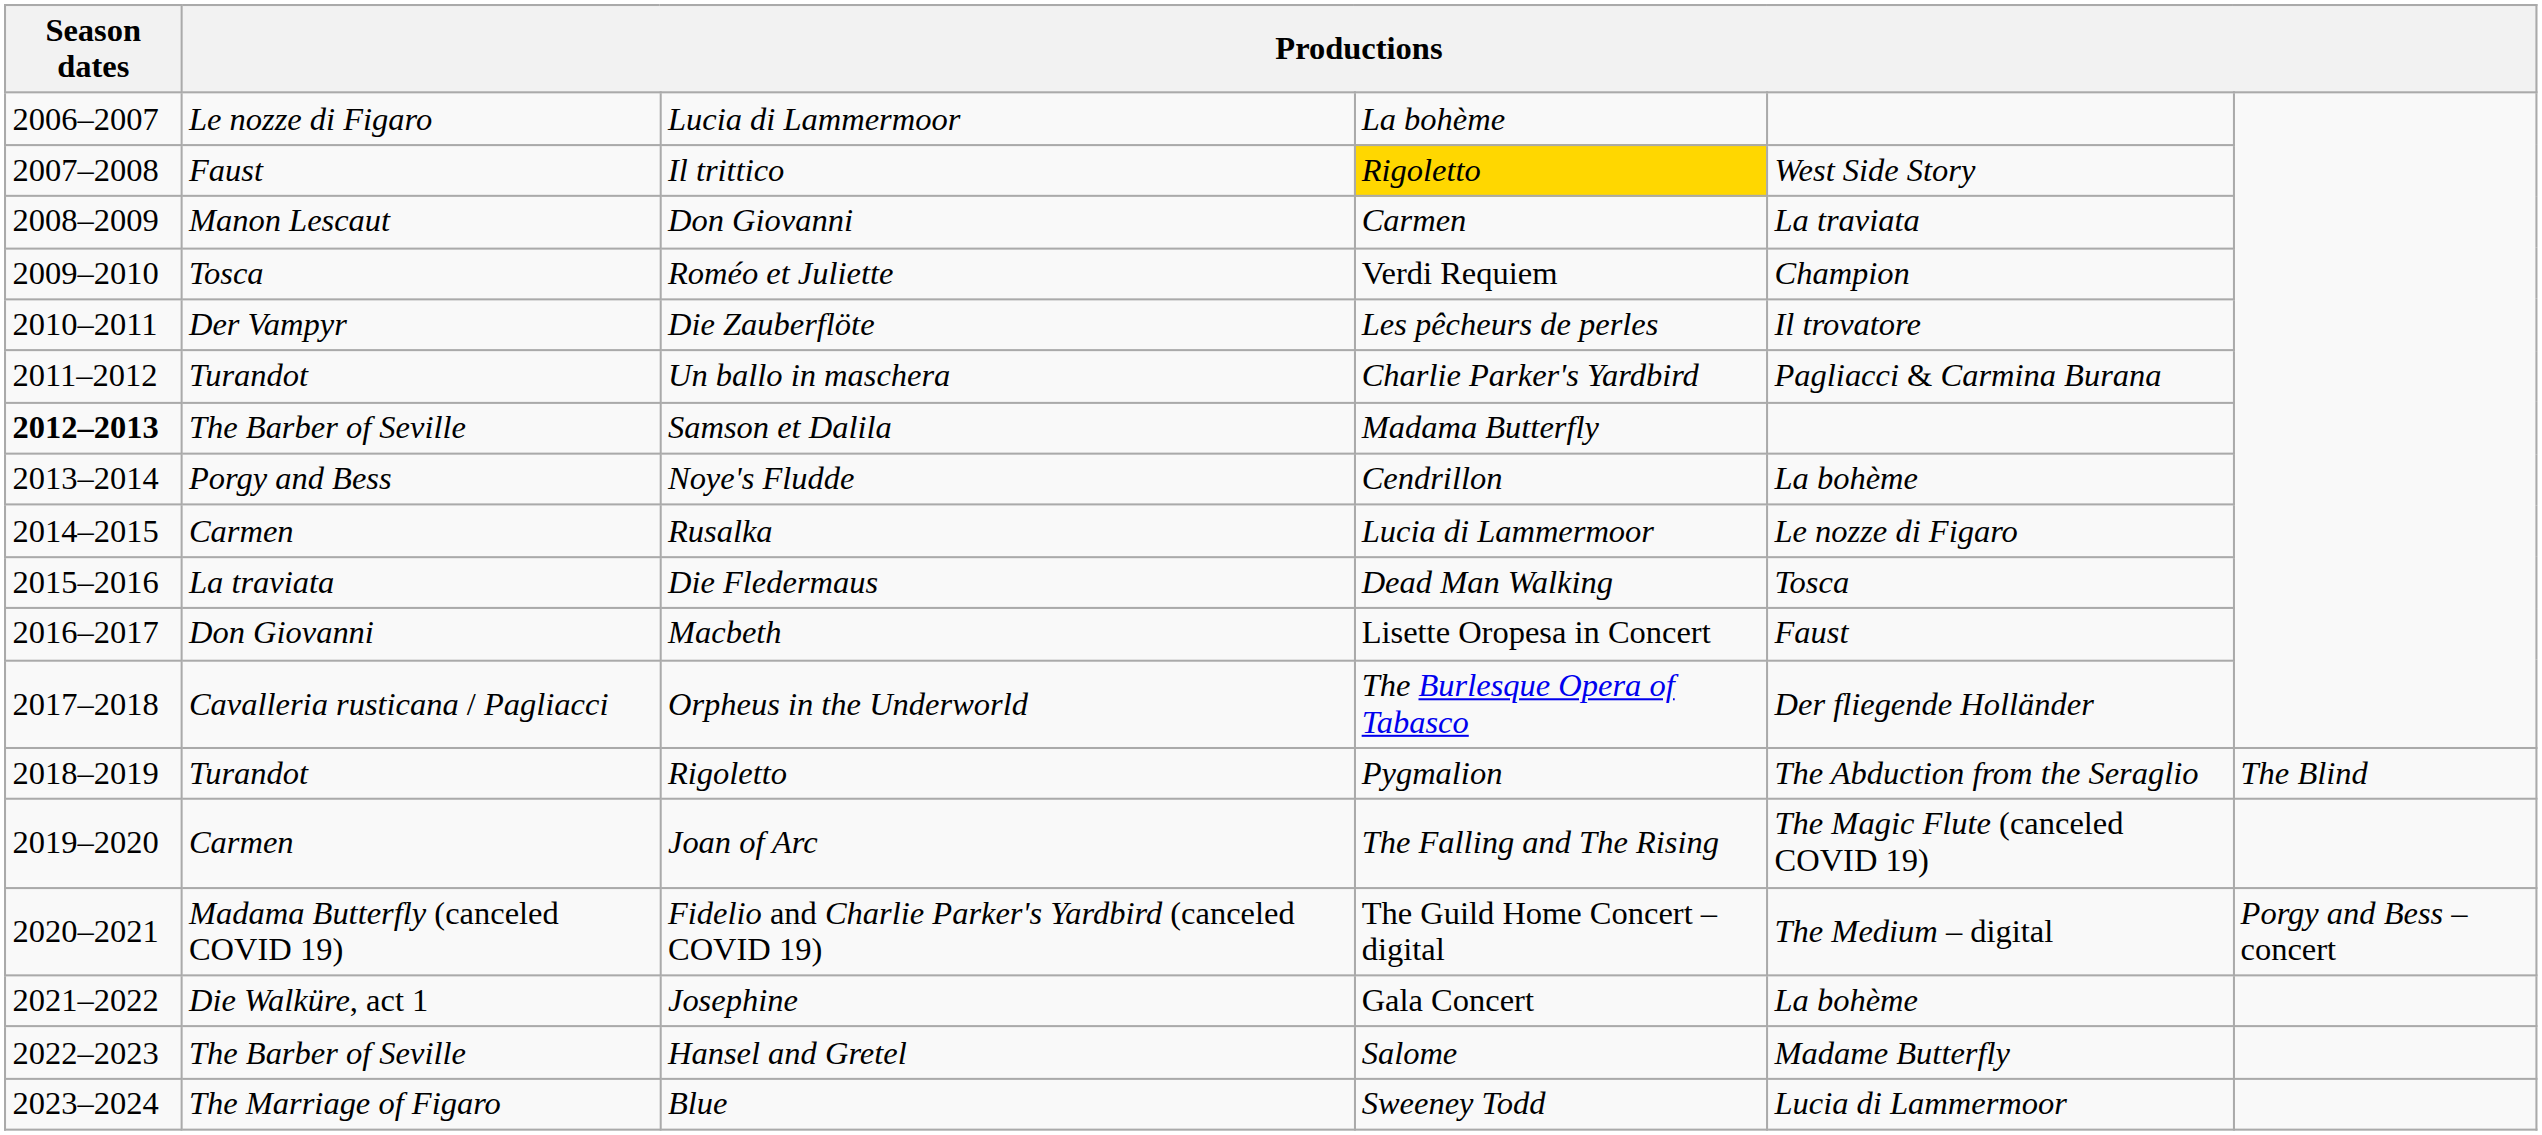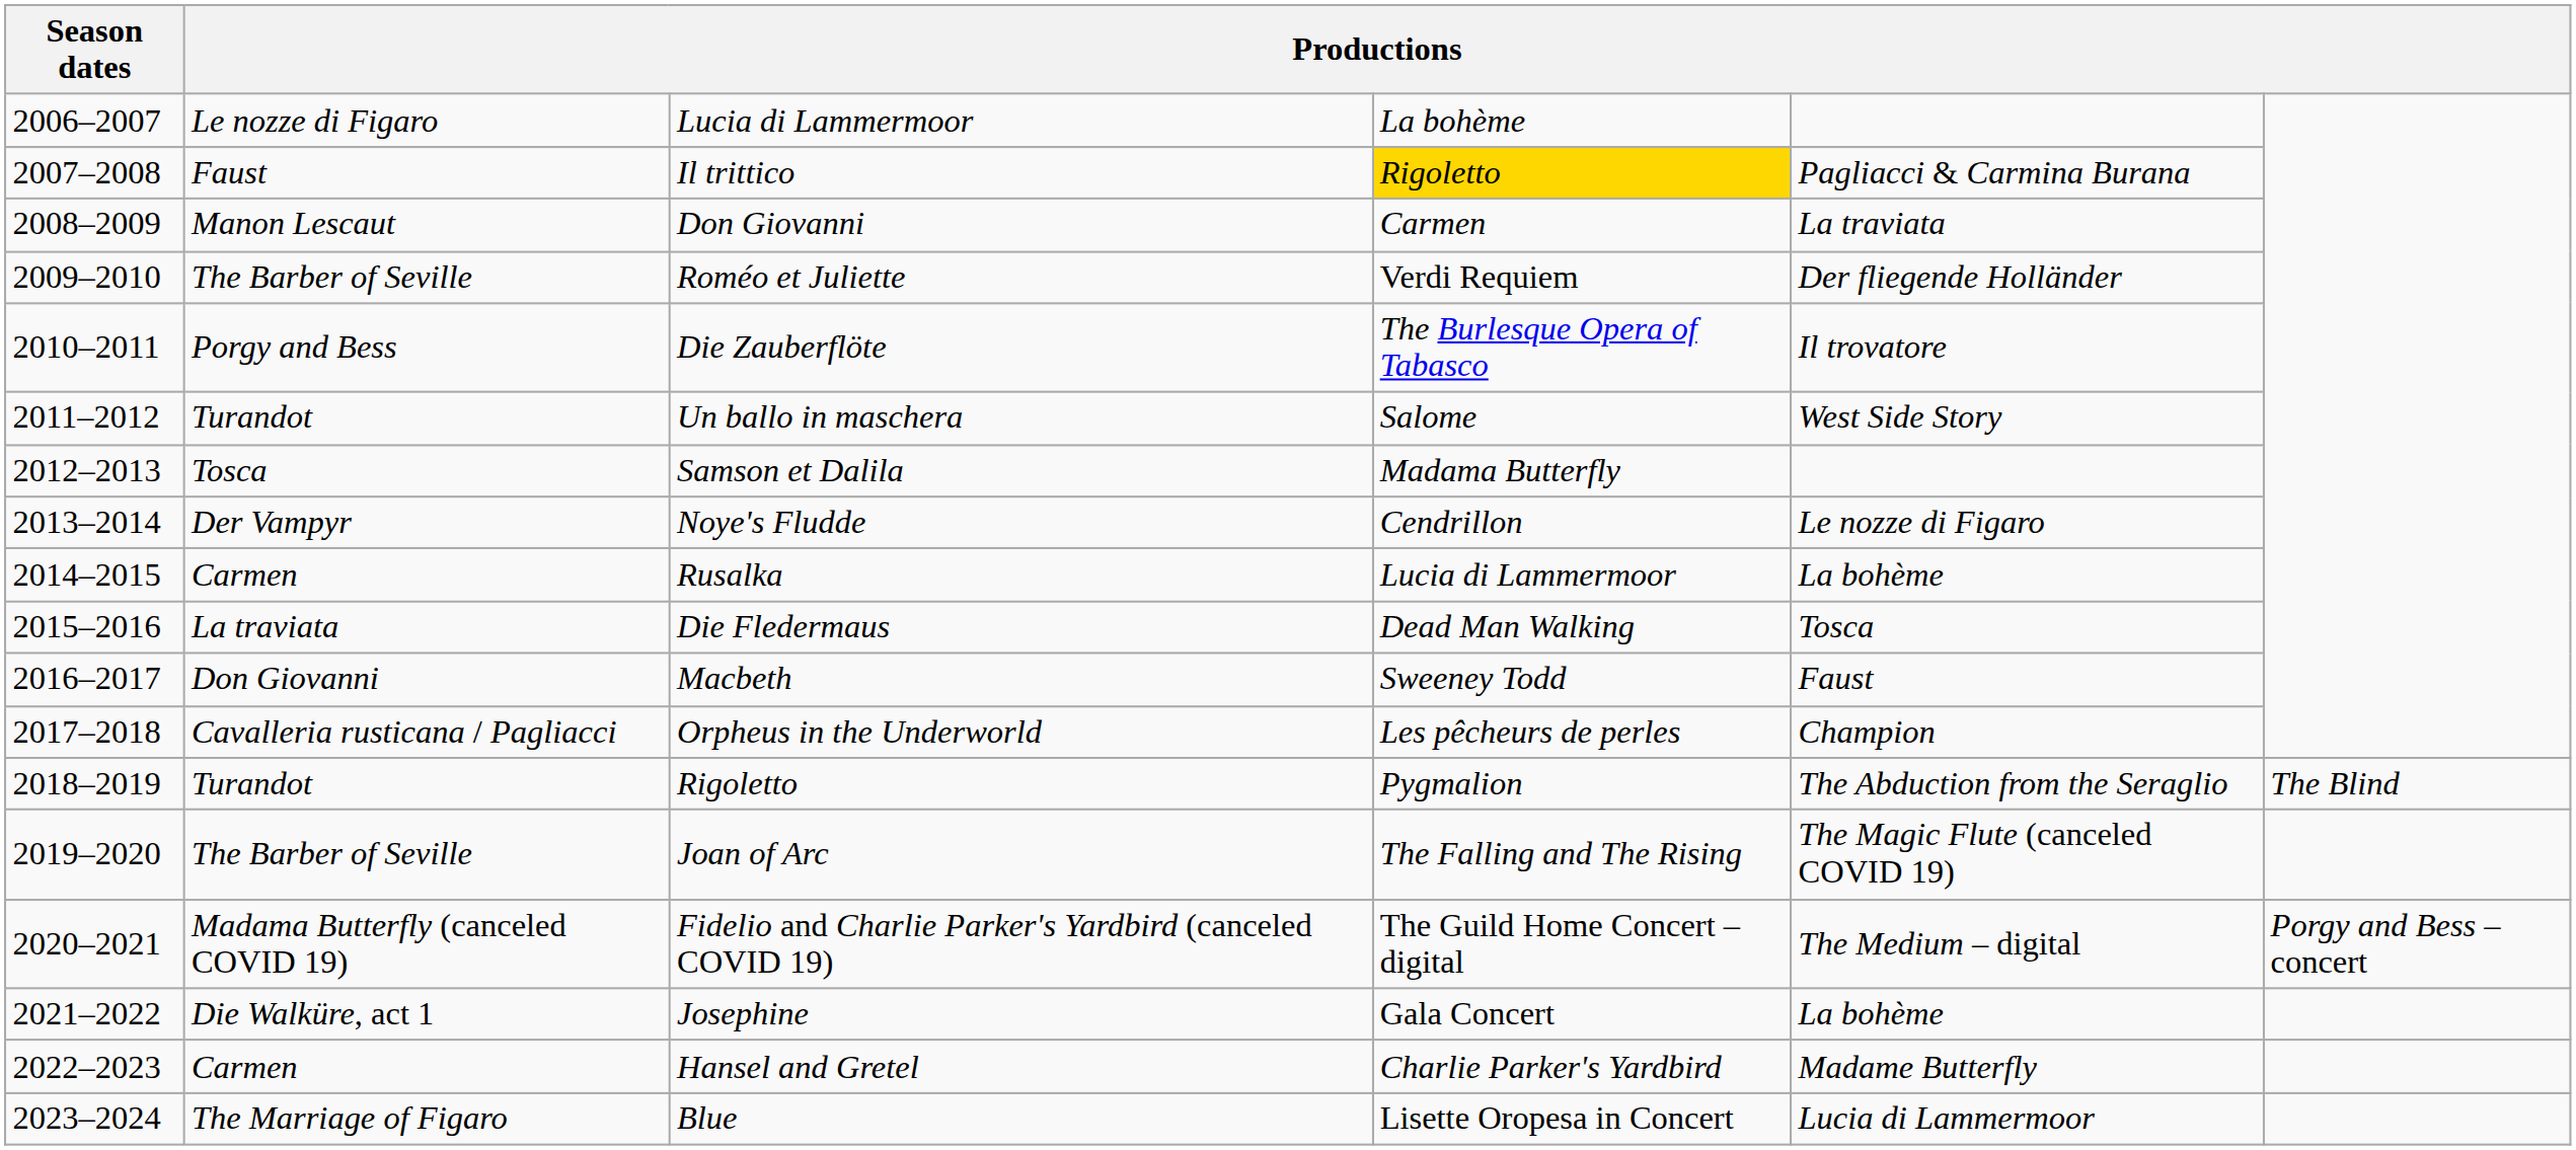 <table class="wikitable">
 <tr>
 <th>Season dates</th>
 <th colspan="5">Productions</th>
 </tr>
 <tr>
 <td>2006–2007</td>
 <td><em>Le nozze di Figaro</em></td>
 <td><em>Lucia di Lammermoor</em></td>
 <td><em>La bohème</em></td>
 <td> </td>
 </tr>
 <tr>
 <td>2007–2008</td>
 <td><em>Faust</em></td>
 <td><em>Il trittico</em></td>
 <td style="background: gold;"><em>Rigoletto</em></td>
-<td><em>West Side Story</em></td>
+<td><em>Pagliacci</em> & <em>Carmina Burana</em></td>
 </tr>
 <tr>
 <td>2008–2009</td>
 <td><em>Manon Lescaut</em></td>
 <td><em>Don Giovanni</em></td>
 <td><em>Carmen</em></td>
 <td><em>La traviata</em></td>
 </tr>
 <tr>
 <td>2009–2010</td>
-<td><em>Tosca</em></td>
+<td><em>The Barber of Seville</em></td>
 <td><em>Roméo et Juliette</em></td>
 <td>Verdi Requiem</td>
-<td><em>Champion</em></td>
+<td><em>Der fliegende Holländer</em></td>
 </tr>
 <tr>
 <td>2010–2011</td>
-<td><em>Der Vampyr</em></td>
+<td><em>Porgy and Bess</em></td>
 <td><em>Die Zauberflöte</em></td>
-<td><em>Les pêcheurs de perles</em></td>
+<td><em>The <a href='#'>Burlesque Opera of Tabasco</a></em></td>
 <td><em>Il trovatore</em></td>
 </tr>
 <tr>
 <td>2011–2012</td>
 <td><em>Turandot</em></td>
 <td><em>Un ballo in maschera</em></td>
-<td><em>Charlie Parker's Yardbird</em></td>
-<td><em>Pagliacci</em> & <em>Carmina Burana</em></td>
+<td><em>Salome</em></td>
+<td><em>West Side Story</em></td>
 </tr>
 <tr>
-<td><strong>2012–2013</strong></td>
-<td><em>The Barber of Seville</em></td>
+<td>2012–2013</td>
+<td><em>Tosca</em></td>
 <td><em>Samson et Dalila</em></td>
 <td><em>Madama Butterfly</em></td>
 <td> </td>
 </tr>
 <tr>
 <td>2013–2014</td>
-<td><em>Porgy and Bess</em></td>
+<td><em>Der Vampyr</em></td>
 <td><em>Noye's Fludde</em></td>
 <td><em>Cendrillon</em></td>
-<td><em>La bohème</em></td>
+<td><em>Le nozze di Figaro</em></td>
 </tr>
 <tr>
 <td>2014–2015</td>
 <td><em>Carmen</em></td>
 <td><em>Rusalka</em></td>
 <td><em>Lucia di Lammermoor</em></td>
-<td><em>Le nozze di Figaro</em></td>
+<td><em>La bohème</em></td>
 </tr>
 <tr>
 <td>2015–2016</td>
 <td><em>La traviata</em></td>
 <td><em>Die Fledermaus</em></td>
 <td><em>Dead Man Walking</em></td>
 <td><em>Tosca</em></td>
 </tr>
 <tr>
 <td>2016–2017</td>
 <td><em>Don Giovanni</em></td>
 <td><em>Macbeth</em></td>
-<td>Lisette Oropesa in Concert</td>
+<td><em>Sweeney Todd</em></td>
 <td><em>Faust</em></td>
 </tr>
 <tr>
 <td>2017–2018</td>
 <td><em>Cavalleria rusticana</em> / <em>Pagliacci</em></td>
 <td><em>Orpheus in the Underworld</em></td>
-<td><em>The <a href='#'>Burlesque Opera of Tabasco</a></em></td>
-<td><em>Der fliegende Holländer</em></td>
+<td><em>Les pêcheurs de perles</em></td>
+<td><em>Champion</em></td>
 </tr>
 <tr>
 <td>2018–2019</td>
 <td><em>Turandot</em></td>
 <td><em>Rigoletto</em></td>
 <td><em>Pygmalion</em></td>
 <td><em>The Abduction from the Seraglio</em></td>
 <td><em>The Blind</em></td>
 </tr>
 <tr>
 <td>2019–2020</td>
-<td><em>Carmen</em></td>
+<td><em>The Barber of Seville</em></td>
 <td><em>Joan of Arc</em></td>
 <td><em>The Falling and The Rising</em></td>
 <td><em>The Magic Flute</em> (canceled COVID 19)</td>
 <td></td>
 </tr>
 <tr>
 <td>2020–2021</td>
 <td><em>Madama Butterfly</em> (canceled COVID 19)</td>
 <td><em>Fidelio</em> and <em>Charlie Parker's Yardbird</em> (canceled COVID 19)</td>
 <td>The Guild Home Concert – digital</td>
 <td><em>The Medium</em> – digital</td>
 <td><em>Porgy and Bess</em> – concert</td>
 </tr>
 <tr>
 <td>2021–2022</td>
 <td><em>Die Walküre</em>, act 1</td>
 <td><em>Josephine</em></td>
 <td>Gala Concert</td>
 <td><em>La bohème</em></td>
 <td></td>
 </tr>
 <tr>
 <td>2022–2023</td>
-<td><em>The Barber of Seville</em></td>
+<td><em>Carmen</em></td>
 <td><em>Hansel and Gretel</em></td>
-<td><em>Salome</em></td>
+<td><em>Charlie Parker's Yardbird</em></td>
 <td><em>Madame Butterfly</em></td>
 <td></td>
 </tr>
 <tr>
 <td>2023–2024</td>
 <td><em>The Marriage of Figaro</em></td>
 <td><em>Blue</em></td>
-<td><em>Sweeney Todd</em></td>
+<td>Lisette Oropesa in Concert</td>
 <td><em>Lucia di Lammermoor</em></td>
 <td></td>
 </tr>
 </table>
